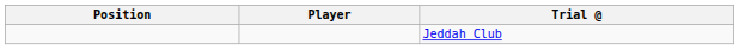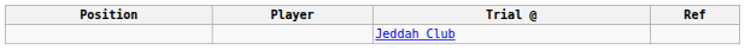 <table class="wikitable sortable" style="width:50%; text-align:center; font-size:100%; text-align:left;">
 <tr>
 <th><strong>Position</strong></th>
 <th><strong>Player</strong></th>
 <th><strong>Trial @</strong></th>
+<th><strong>Ref</strong></th>
 </tr>
 <tr>
 <td></td>
 <td></td>
 <td> <a href='#'>Jeddah Club</a></td>
+<td></td>
 </tr>
 </table>
